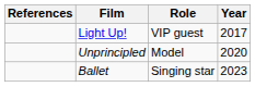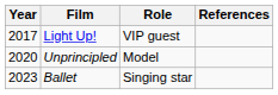 <table class="wikitable sortable">
 <tr>
-<th>References</th>
+<th>Year</th>
 <th>Film</th>
 <th>Role</th>
-<th>Year</th>
+<th>References</th>
 </tr>
 <tr>
-<td></td>
+<td>2017</td>
 <td><a href='#'>Light Up!</a></td>
 <td>VIP guest</td>
-<td>2017</td>
+<td></td>
 </tr>
 <tr>
-<td></td>
+<td>2020</td>
 <td><em>Unprincipled</em></td>
 <td>Model</td>
-<td>2020</td>
+<td></td>
 </tr>
 <tr>
-<td></td>
+<td>2023</td>
 <td><em>Ballet</em></td>
 <td>Singing star</td>
-<td>2023</td>
+<td></td>
 </tr>
 </table>
